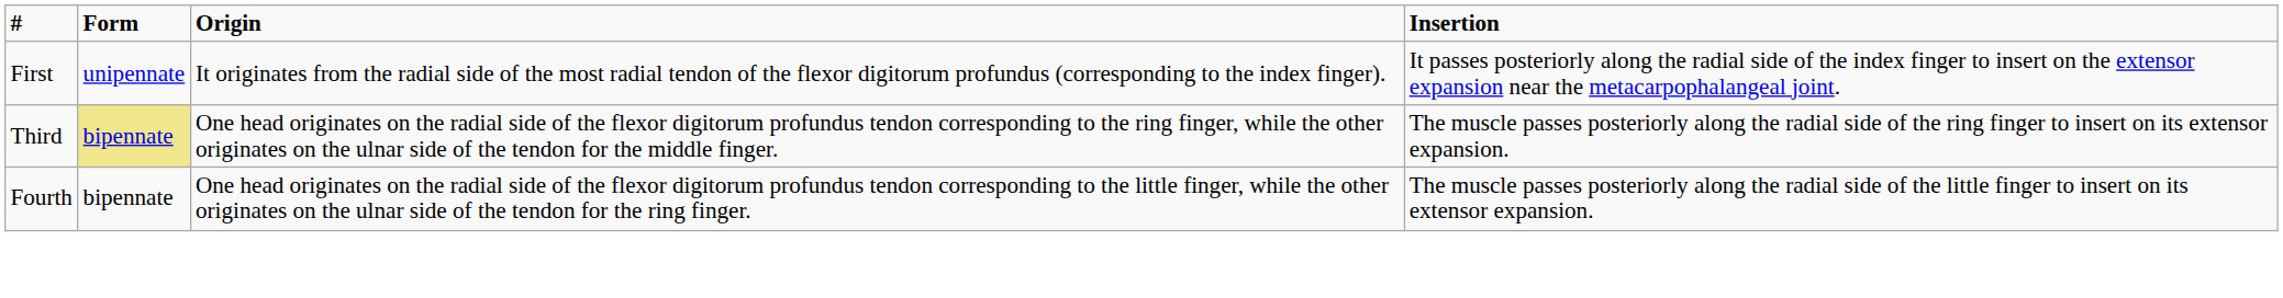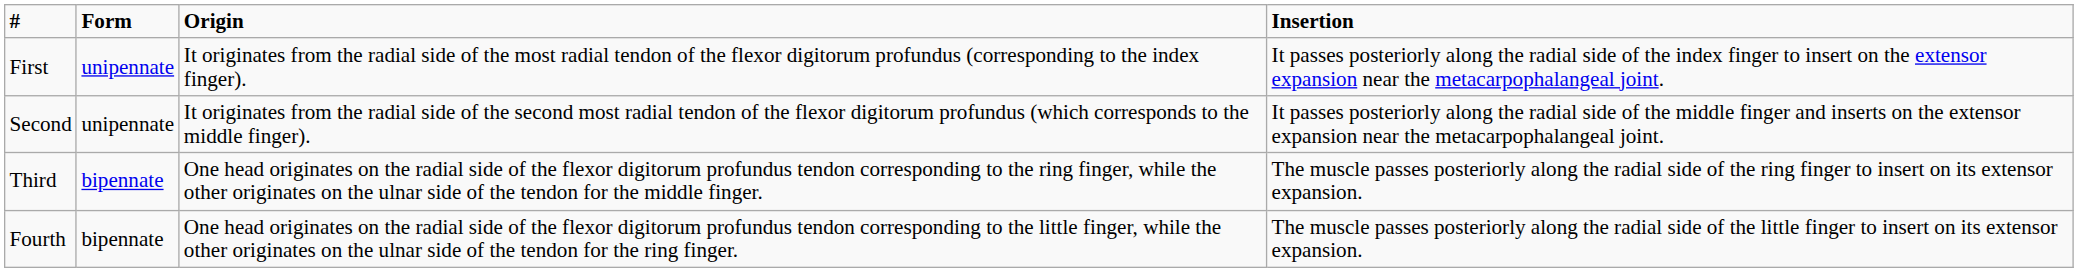 <table class="wikitable">
 <tr>
 <td><strong>#</strong></td>
 <td><strong>Form</strong></td>
 <td><strong>Origin</strong></td>
 <td><strong>Insertion</strong></td>
 </tr>
 <tr>
 <td>First</td>
 <td><a href='#'>unipennate</a></td>
 <td>It originates from the radial side of the most radial tendon of the flexor digitorum profundus (corresponding to the index finger).</td>
 <td>It passes posteriorly along the radial side of the index finger to insert on the <a href='#'>extensor expansion</a> near the <a href='#'>metacarpophalangeal joint</a>.</td>
 </tr>
 <tr>
+<td>Second</td>
+<td>unipennate</td>
+<td>It originates from the radial side of the second most radial tendon of the flexor digitorum profundus (which corresponds to the middle finger).</td>
+<td>It passes posteriorly along the radial side of the middle finger and inserts on the extensor expansion near the metacarpophalangeal joint.</td>
+</tr>
+<tr>
 <td>Third</td>
-<td style="background: khaki;"><a href='#'>bipennate</a></td>
+<td><a href='#'>bipennate</a></td>
 <td>One head originates on the radial side of the flexor digitorum profundus tendon corresponding to the ring finger, while the other originates on the ulnar side of the tendon for the middle finger.</td>
 <td>The muscle passes posteriorly along the radial side of the ring finger to insert on its extensor expansion.</td>
 </tr>
 <tr>
 <td>Fourth</td>
 <td>bipennate</td>
 <td>One head originates on the radial side of the flexor digitorum profundus tendon corresponding to the little finger, while the other originates on the ulnar side of the tendon for the ring finger.</td>
 <td>The muscle passes posteriorly along the radial side of the little finger to insert on its extensor expansion.</td>
 </tr>
 </table>
